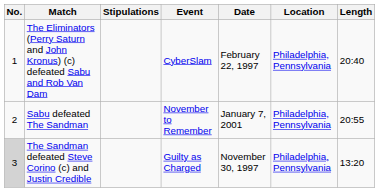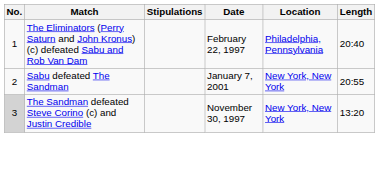 <table class="wikitable">
 <tr>
 <th>No.</th>
 <th>Match</th>
 <th>Stipulations</th>
-<th>Event</th>
 <th>Date</th>
 <th>Location</th>
 <th>Length</th>
 </tr>
 <tr>
 <td align=center>1</td>
 <td><a href='#'>The Eliminators</a> (<a href='#'>Perry Saturn</a> and <a href='#'>John Kronus</a>) (c) defeated <a href='#'>Sabu and Rob Van Dam</a></td>
 <td></td>
-<td><a href='#'>CyberSlam</a></td>
 <td>February 22, 1997</td>
 <td><a href='#'>Philadelphia, Pennsylvania</a></td>
 <td>20:40</td>
 </tr>
 <tr>
 <td align=center>2</td>
 <td><a href='#'>Sabu</a> defeated <a href='#'>The Sandman</a></td>
 <td></td>
-<td><a href='#'>November to Remember</a></td>
 <td>January 7, 2001</td>
-<td><a href='#'>Philadelphia, Pennsylvania</a></td>
+<td><a href='#'>New York, New York</a></td>
 <td>20:55</td>
 </tr>
 <tr>
 <td align=center style="background: lightgrey;">3</td>
 <td><a href='#'>The Sandman</a> defeated <a href='#'>Steve Corino</a> (c) and <a href='#'>Justin Credible</a></td>
 <td></td>
-<td><a href='#'>Guilty as Charged</a></td>
 <td>November 30, 1997</td>
-<td><a href='#'>Philadelphia, Pennsylvania</a></td>
+<td><a href='#'>New York, New York</a></td>
 <td>13:20</td>
 </tr>
 </table>
